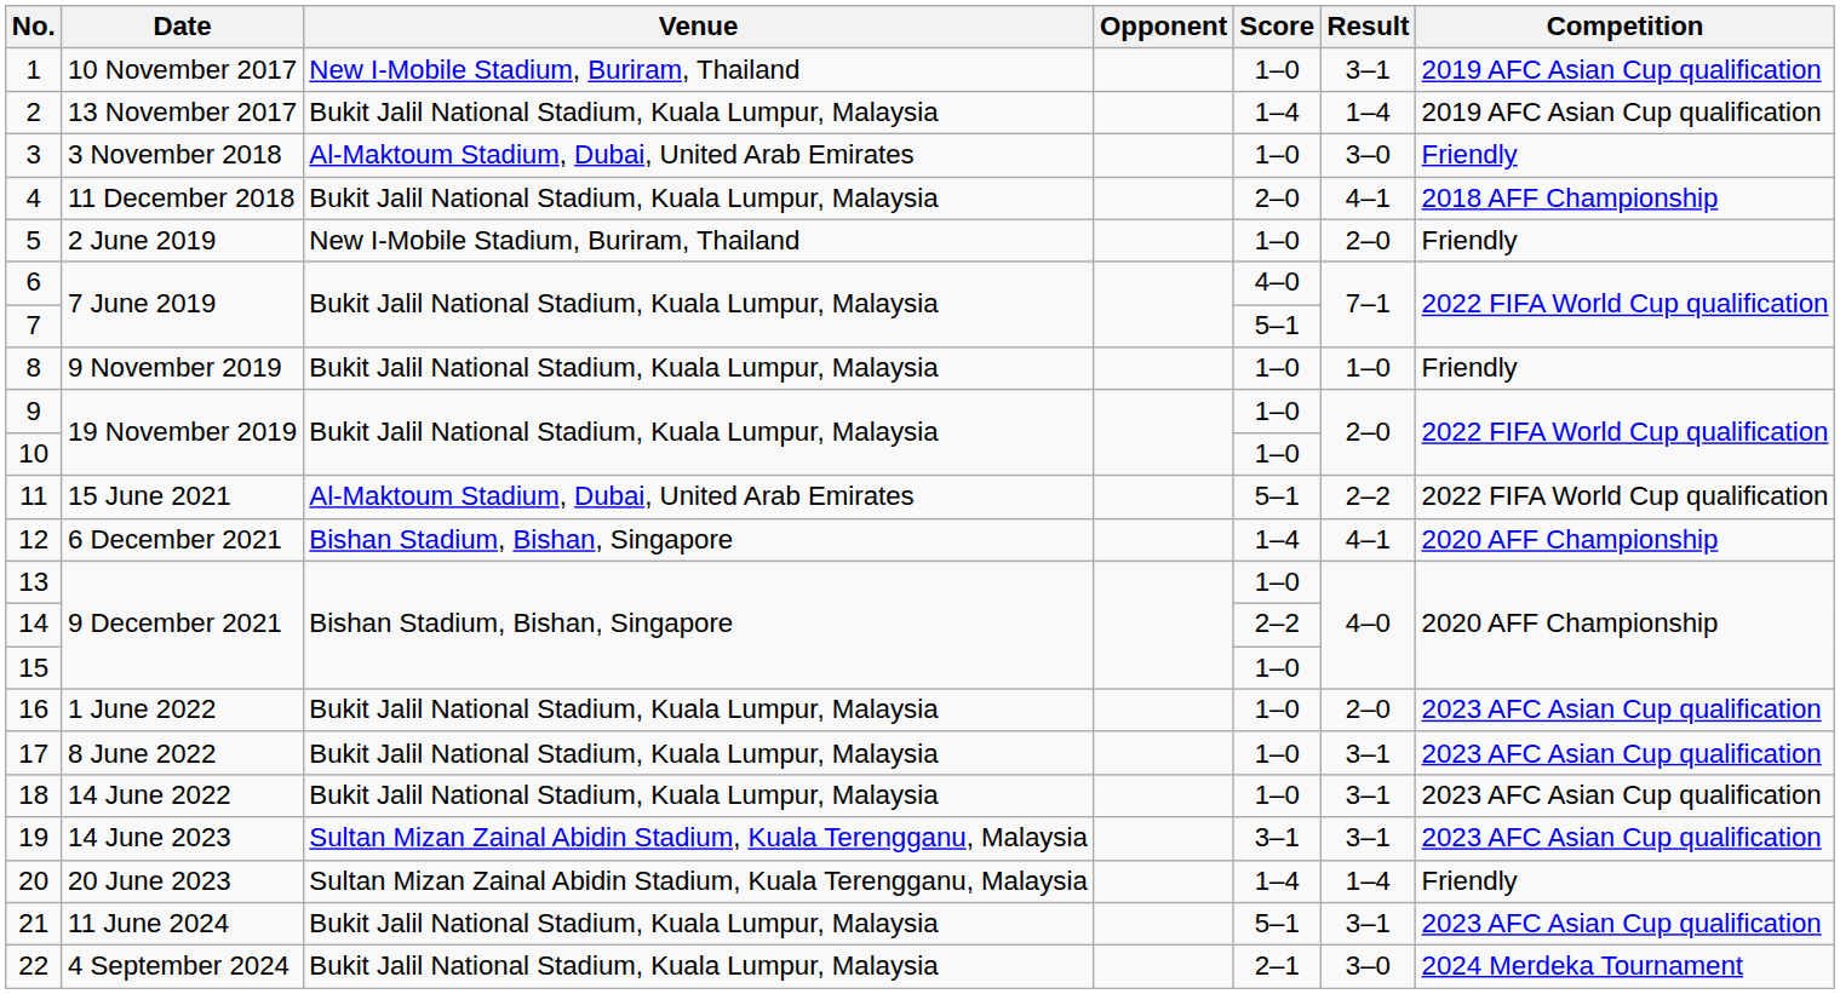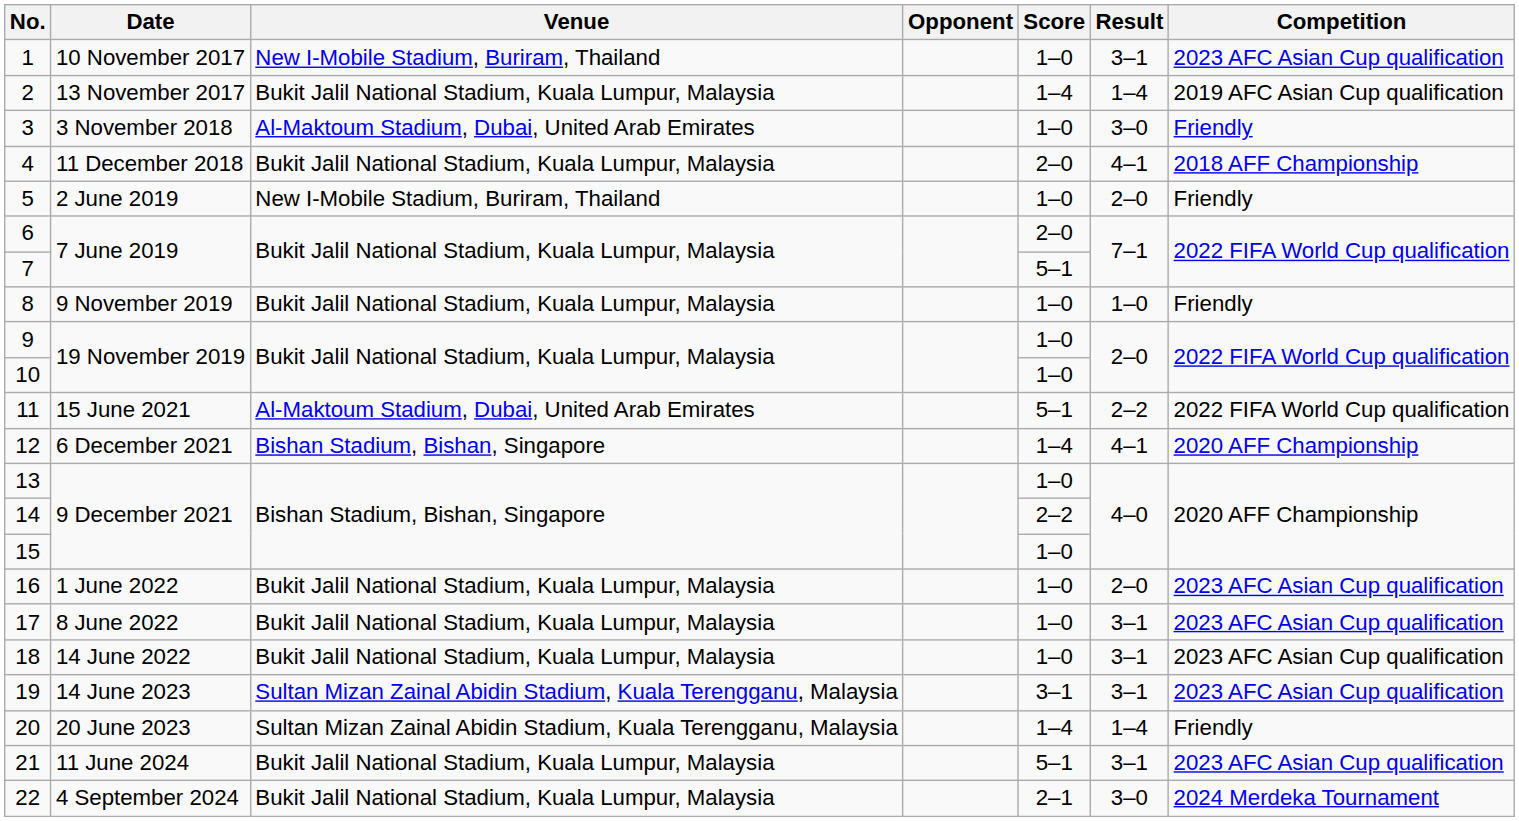 <table class="wikitable sortable">
 <tr>
 <th scope="col">No.</th>
 <th scope="col" data-sort-type="date">Date</th>
 <th scope="col">Venue</th>
 <th scope="col">Opponent</th>
 <th scope="col">Score</th>
 <th scope="col">Result</th>
 <th scope="col">Competition</th>
 </tr>
 <tr>
 <td style="text-align:center">1</td>
 <td>10 November 2017</td>
 <td><a href='#'>New I-Mobile Stadium</a>, <a href='#'>Buriram</a>, Thailand</td>
 <td></td>
 <td style="text-align:center">1–0</td>
 <td style="text-align:center">3–1</td>
-<td><a href='#'>2019 AFC Asian Cup qualification</a></td>
+<td><a href='#'>2023 AFC Asian Cup qualification</a></td>
 </tr>
 <tr>
 <td style="text-align:center">2</td>
 <td>13 November 2017</td>
 <td>Bukit Jalil National Stadium, Kuala Lumpur, Malaysia</td>
 <td></td>
 <td style="text-align:center">1–4</td>
 <td style="text-align:center">1–4</td>
 <td>2019 AFC Asian Cup qualification</td>
 </tr>
 <tr>
 <td style="text-align:center">3</td>
 <td>3 November 2018</td>
 <td><a href='#'>Al-Maktoum Stadium</a>, <a href='#'>Dubai</a>, United Arab Emirates</td>
 <td></td>
 <td style="text-align:center">1–0</td>
 <td style="text-align:center">3–0</td>
 <td><a href='#'>Friendly</a></td>
 </tr>
 <tr>
 <td style="text-align:center">4</td>
 <td>11 December 2018</td>
 <td>Bukit Jalil National Stadium, Kuala Lumpur, Malaysia</td>
 <td></td>
 <td style="text-align:center">2–0</td>
 <td style="text-align:center">4–1</td>
 <td><a href='#'>2018 AFF Championship</a></td>
 </tr>
 <tr>
 <td style="text-align:center">5</td>
 <td>2 June 2019</td>
 <td>New I-Mobile Stadium, Buriram, Thailand</td>
 <td></td>
 <td style="text-align:center">1–0</td>
 <td style="text-align:center">2–0</td>
 <td>Friendly</td>
 </tr>
 <tr>
 <td style="text-align:center">6</td>
 <td rowspan="2">7 June 2019</td>
 <td rowspan="2">Bukit Jalil National Stadium, Kuala Lumpur, Malaysia</td>
 <td rowspan="2"></td>
-<td style="text-align:center">4–0</td>
+<td style="text-align:center">2–0</td>
 <td rowspan="2" style="text-align:center">7–1</td>
 <td rowspan="2"><a href='#'>2022 FIFA World Cup qualification</a></td>
 </tr>
 <tr>
 <td style="text-align:center">7</td>
 <td style="text-align:center">5–1</td>
 </tr>
 <tr>
 <td style="text-align:center">8</td>
 <td>9 November 2019</td>
 <td>Bukit Jalil National Stadium, Kuala Lumpur, Malaysia</td>
 <td></td>
 <td style="text-align:center">1–0</td>
 <td style="text-align:center">1–0</td>
 <td>Friendly</td>
 </tr>
 <tr>
 <td style="text-align:center">9</td>
 <td rowspan="2">19 November 2019</td>
 <td rowspan="2">Bukit Jalil National Stadium, Kuala Lumpur, Malaysia</td>
 <td rowspan="2"></td>
 <td style="text-align:center">1–0</td>
 <td rowspan="2" style="text-align:center">2–0</td>
 <td rowspan="2"><a href='#'>2022 FIFA World Cup qualification</a></td>
 </tr>
 <tr>
 <td style="text-align:center">10</td>
 <td style="text-align:center">1–0</td>
 </tr>
 <tr>
 <td style="text-align:center">11</td>
 <td>15 June 2021</td>
 <td><a href='#'>Al-Maktoum Stadium</a>, <a href='#'>Dubai</a>, United Arab Emirates</td>
 <td></td>
 <td style="text-align:center">5–1</td>
 <td style="text-align:center">2–2</td>
 <td>2022 FIFA World Cup qualification</td>
 </tr>
 <tr>
 <td style="text-align:center">12</td>
 <td>6 December 2021</td>
 <td><a href='#'>Bishan Stadium</a>, <a href='#'>Bishan</a>, Singapore</td>
 <td></td>
 <td style="text-align:center">1–4</td>
 <td style="text-align:center">4–1</td>
 <td><a href='#'>2020 AFF Championship</a></td>
 </tr>
 <tr>
 <td style="text-align:center">13</td>
 <td rowspan="3">9 December 2021</td>
 <td rowspan="3">Bishan Stadium, Bishan, Singapore</td>
 <td rowspan="3"></td>
 <td style="text-align:center">1–0</td>
 <td rowspan="3" style="text-align:center">4–0</td>
 <td rowspan="3">2020 AFF Championship</td>
 </tr>
 <tr>
 <td style="text-align:center">14</td>
 <td style="text-align:center">2–2</td>
 </tr>
 <tr>
 <td style="text-align:center">15</td>
 <td style="text-align:center">1–0</td>
 </tr>
 <tr>
 <td style="text-align:center">16</td>
 <td>1 June 2022</td>
 <td>Bukit Jalil National Stadium, Kuala Lumpur, Malaysia</td>
 <td></td>
 <td style="text-align:center">1–0</td>
 <td style="text-align:center">2–0</td>
 <td><a href='#'>2023 AFC Asian Cup qualification</a></td>
 </tr>
 <tr>
 <td style="text-align:center">17</td>
 <td>8 June 2022</td>
 <td>Bukit Jalil National Stadium, Kuala Lumpur, Malaysia</td>
 <td></td>
 <td style="text-align:center">1–0</td>
 <td style="text-align:center">3–1</td>
 <td><a href='#'>2023 AFC Asian Cup qualification</a></td>
 </tr>
 <tr>
 <td style="text-align:center">18</td>
 <td>14 June 2022</td>
 <td>Bukit Jalil National Stadium, Kuala Lumpur, Malaysia</td>
 <td></td>
 <td style="text-align:center">1–0</td>
 <td style="text-align:center">3–1</td>
 <td>2023 AFC Asian Cup qualification</td>
 </tr>
 <tr>
 <td style="text-align:center">19</td>
 <td>14 June 2023</td>
 <td><a href='#'>Sultan Mizan Zainal Abidin Stadium</a>, <a href='#'>Kuala Terengganu</a>, Malaysia</td>
 <td></td>
 <td style="text-align:center">3–1</td>
 <td style="text-align:center">3–1</td>
 <td><a href='#'>2023 AFC Asian Cup qualification</a></td>
 </tr>
 <tr>
 <td style="text-align:center">20</td>
 <td>20 June 2023</td>
 <td>Sultan Mizan Zainal Abidin Stadium, Kuala Terengganu, Malaysia</td>
 <td></td>
 <td style="text-align:center">1–4</td>
 <td style="text-align:center">1–4</td>
 <td>Friendly</td>
 </tr>
 <tr>
 <td style="text-align:center">21</td>
 <td>11 June 2024</td>
 <td>Bukit Jalil National Stadium, Kuala Lumpur, Malaysia</td>
 <td></td>
 <td style="text-align:center">5–1</td>
 <td style="text-align:center">3–1</td>
 <td><a href='#'>2023 AFC Asian Cup qualification</a></td>
 </tr>
 <tr>
 <td style="text-align:center">22</td>
 <td>4 September 2024</td>
 <td>Bukit Jalil National Stadium, Kuala Lumpur, Malaysia</td>
 <td></td>
 <td style="text-align:center">2–1</td>
 <td style="text-align:center">3–0</td>
 <td><a href='#'>2024 Merdeka Tournament</a></td>
 </tr>
 </table>
